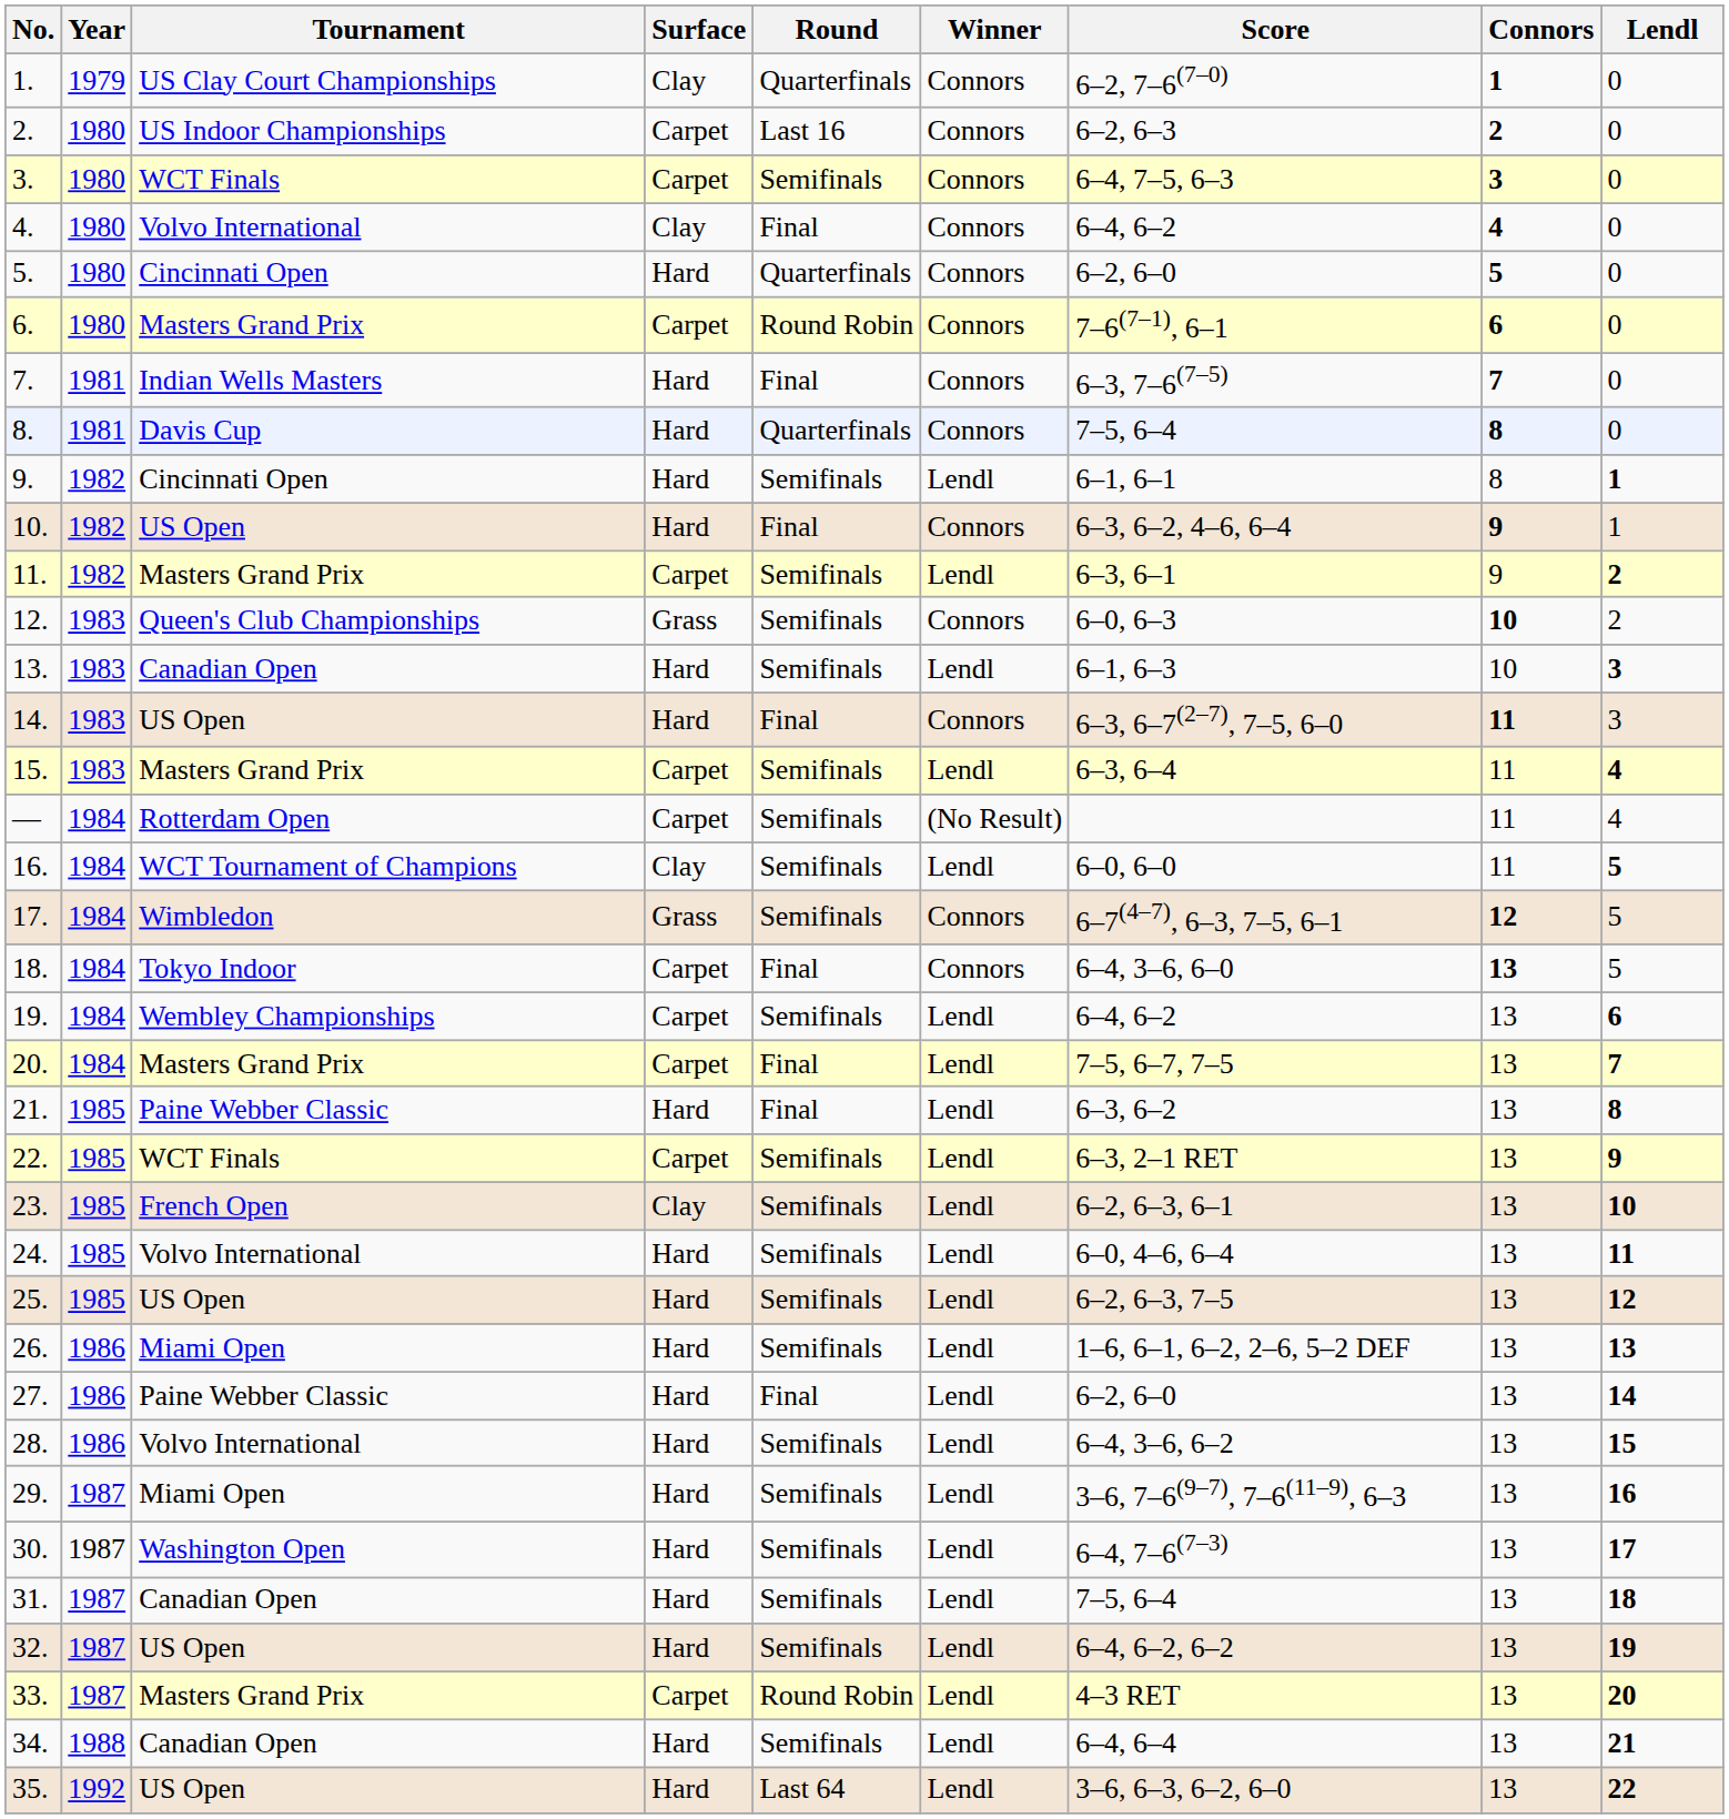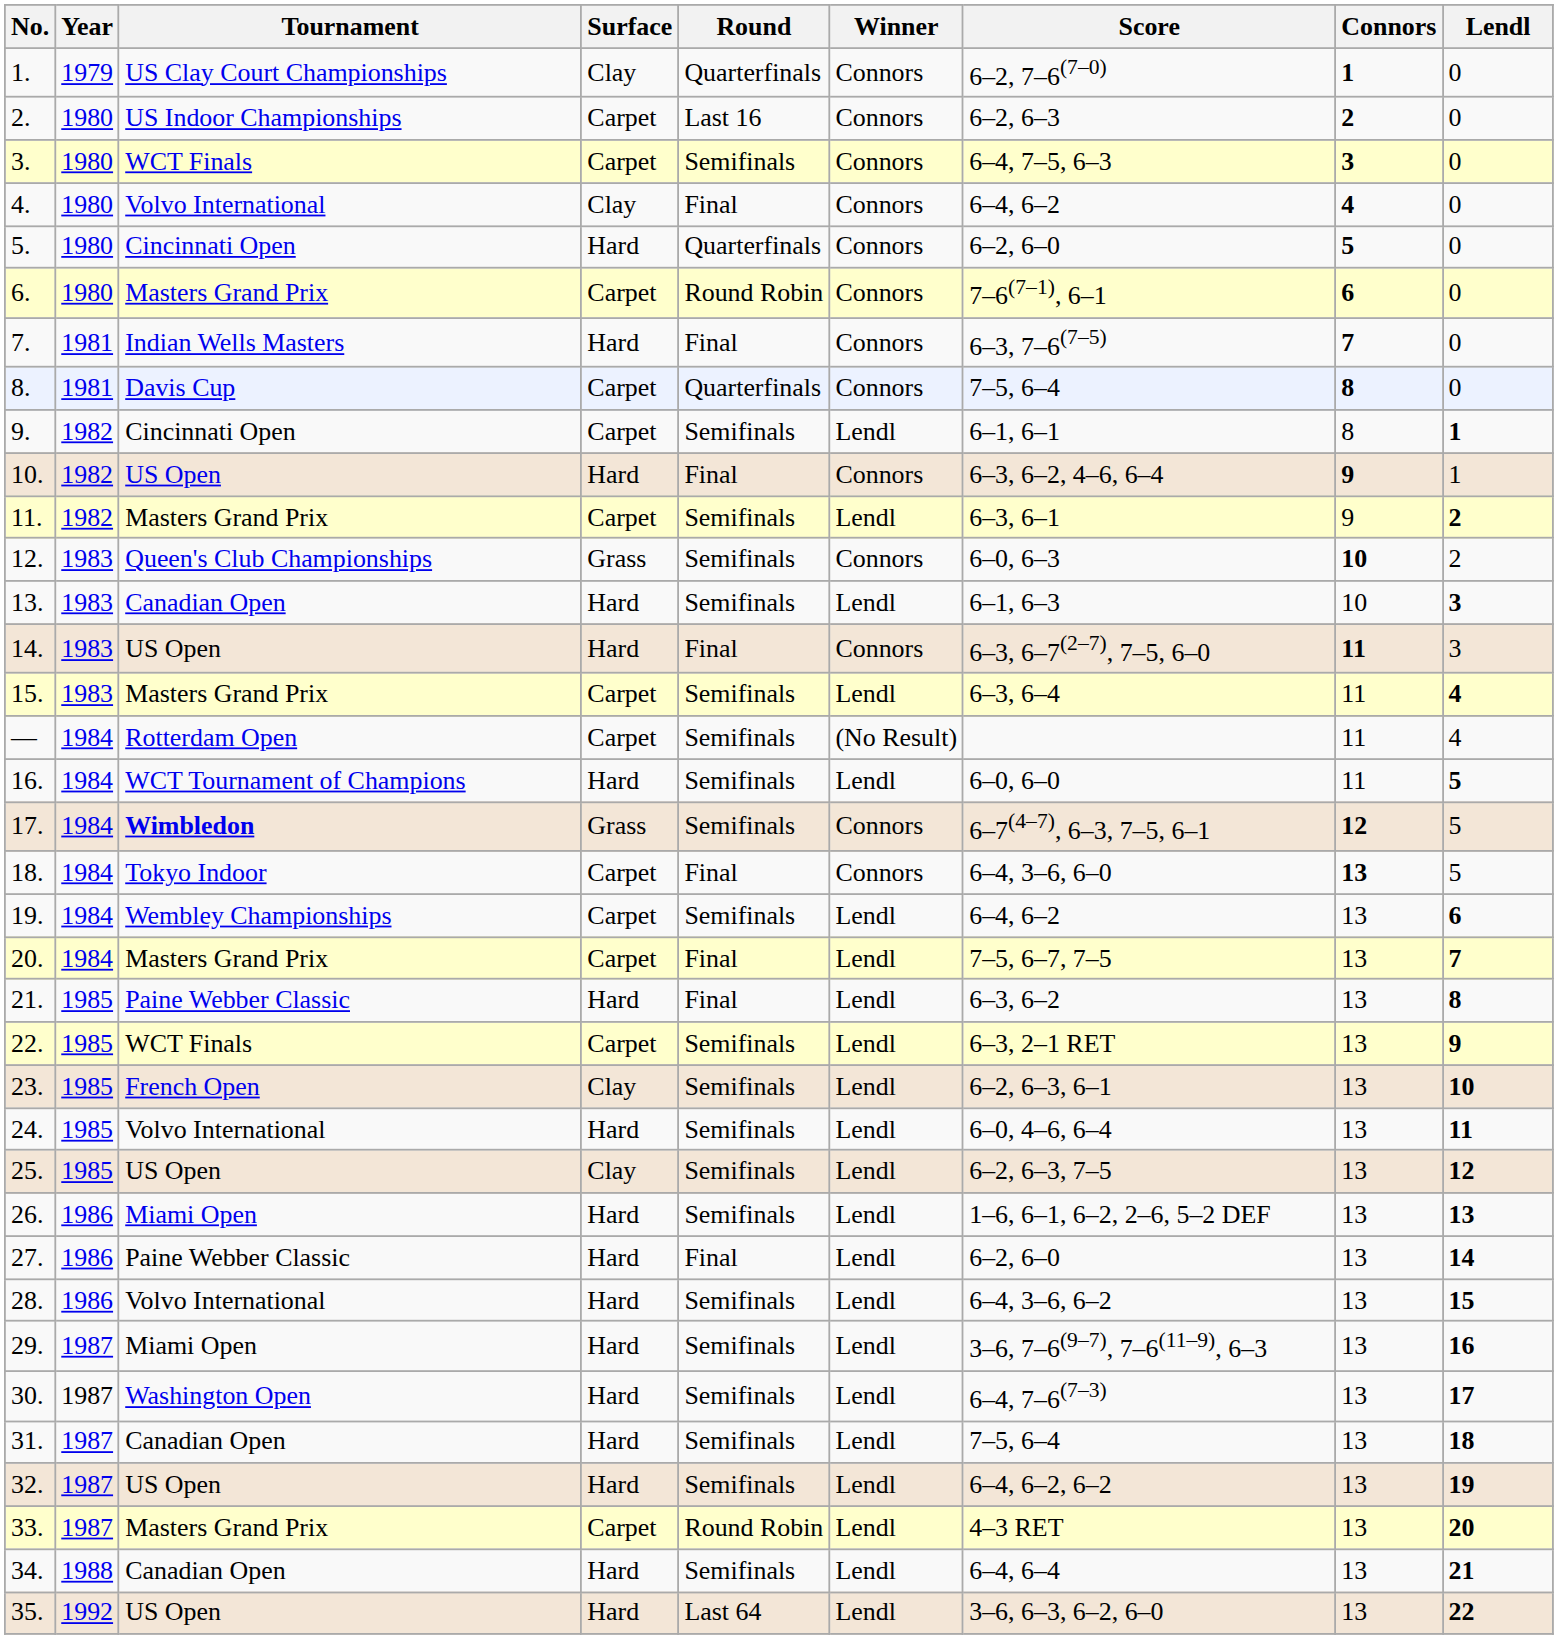 <table class="sortable wikitable" style="font-size:90%;">
 <tr>
 <th>No.</th>
 <th>Year</th>
 <th width=250>Tournament</th>
 <th>Surface</th>
 <th>Round</th>
 <th>Winner</th>
 <th width=200>Score</th>
 <th>Connors</th>
 <th width=55>Lendl</th>
 </tr>
 <tr>
 <td>1.</td>
 <td><a href='#'>1979</a></td>
 <td><a href='#'>US Clay Court Championships</a></td>
 <td>Clay</td>
 <td>Quarterfinals</td>
 <td>Connors</td>
 <td>6–2, 7–6<sup>(7–0)</sup></td>
 <td><strong>1</strong></td>
 <td>0</td>
 </tr>
 <tr>
 <td>2.</td>
 <td><a href='#'>1980</a></td>
 <td><a href='#'>US Indoor Championships</a></td>
 <td>Carpet</td>
 <td>Last 16</td>
 <td>Connors</td>
 <td>6–2, 6–3</td>
 <td><strong>2</strong></td>
 <td>0</td>
 </tr>
 <tr style="background:#ffffcc;">
 <td>3.</td>
 <td><a href='#'>1980</a></td>
 <td><a href='#'>WCT Finals</a></td>
 <td>Carpet</td>
 <td>Semifinals</td>
 <td>Connors</td>
 <td>6–4, 7–5, 6–3</td>
 <td><strong>3</strong></td>
 <td>0</td>
 </tr>
 <tr>
 <td>4.</td>
 <td><a href='#'>1980</a></td>
 <td><a href='#'>Volvo International</a></td>
 <td>Clay</td>
 <td>Final</td>
 <td>Connors</td>
 <td>6–4, 6–2</td>
 <td><strong>4</strong></td>
 <td>0</td>
 </tr>
 <tr>
 <td>5.</td>
 <td><a href='#'>1980</a></td>
 <td><a href='#'>Cincinnati Open</a></td>
 <td>Hard</td>
 <td>Quarterfinals</td>
 <td>Connors</td>
 <td>6–2, 6–0</td>
 <td><strong>5</strong></td>
 <td>0</td>
 </tr>
 <tr bgcolor="ffffcc">
 <td>6.</td>
 <td><a href='#'>1980</a></td>
 <td><a href='#'>Masters Grand Prix</a></td>
 <td>Carpet</td>
 <td>Round Robin</td>
 <td>Connors</td>
 <td>7–6<sup>(7–1)</sup>, 6–1</td>
 <td><strong>6</strong></td>
 <td>0</td>
 </tr>
 <tr>
 <td>7.</td>
 <td><a href='#'>1981</a></td>
 <td><a href='#'>Indian Wells Masters</a></td>
 <td>Hard</td>
 <td>Final</td>
 <td>Connors</td>
 <td>6–3, 7–6<sup>(7–5)</sup></td>
 <td><strong>7</strong></td>
 <td>0</td>
 </tr>
 <tr bgcolor="ecf2ff">
 <td>8.</td>
 <td><a href='#'>1981</a></td>
 <td><a href='#'>Davis Cup</a></td>
-<td>Hard</td>
+<td>Carpet</td>
 <td>Quarterfinals</td>
 <td>Connors</td>
 <td>7–5, 6–4</td>
 <td><strong>8</strong></td>
 <td>0</td>
 </tr>
 <tr>
 <td>9.</td>
 <td><a href='#'>1982</a></td>
 <td>Cincinnati Open</td>
-<td>Hard</td>
+<td>Carpet</td>
 <td>Semifinals</td>
 <td>Lendl</td>
 <td>6–1, 6–1</td>
 <td>8</td>
 <td><strong>1</strong></td>
 </tr>
 <tr style="background:#f3e6d7;">
 <td>10.</td>
 <td><a href='#'>1982</a></td>
 <td><a href='#'>US Open</a></td>
 <td>Hard</td>
 <td>Final</td>
 <td>Connors</td>
 <td>6–3, 6–2, 4–6, 6–4</td>
 <td><strong>9</strong></td>
 <td>1</td>
 </tr>
 <tr bgcolor="ffffcc">
 <td>11.</td>
 <td><a href='#'>1982</a></td>
 <td>Masters Grand Prix</td>
 <td>Carpet</td>
 <td>Semifinals</td>
 <td>Lendl</td>
 <td>6–3, 6–1</td>
 <td>9</td>
 <td><strong>2</strong></td>
 </tr>
 <tr>
 <td>12.</td>
 <td><a href='#'>1983</a></td>
 <td><a href='#'>Queen's Club Championships</a></td>
 <td>Grass</td>
 <td>Semifinals</td>
 <td>Connors</td>
 <td>6–0, 6–3</td>
 <td><strong>10</strong></td>
 <td>2</td>
 </tr>
 <tr>
 <td>13.</td>
 <td><a href='#'>1983</a></td>
 <td><a href='#'>Canadian Open</a></td>
 <td>Hard</td>
 <td>Semifinals</td>
 <td>Lendl</td>
 <td>6–1, 6–3</td>
 <td>10</td>
 <td><strong>3</strong></td>
 </tr>
 <tr style="background:#f3e6d7;">
 <td>14.</td>
 <td><a href='#'>1983</a></td>
 <td>US Open</td>
 <td>Hard</td>
 <td>Final</td>
 <td>Connors</td>
 <td>6–3, 6–7<sup>(2–7)</sup>, 7–5, 6–0</td>
 <td><strong>11</strong></td>
 <td>3</td>
 </tr>
 <tr bgcolor="ffffcc">
 <td>15.</td>
 <td><a href='#'>1983</a></td>
 <td>Masters Grand Prix</td>
 <td>Carpet</td>
 <td>Semifinals</td>
 <td>Lendl</td>
 <td>6–3, 6–4</td>
 <td>11</td>
 <td><strong>4</strong></td>
 </tr>
 <tr>
 <td>—</td>
 <td><a href='#'>1984</a></td>
 <td><a href='#'>Rotterdam Open</a></td>
 <td>Carpet</td>
 <td>Semifinals</td>
 <td>(No Result)</td>
 <td></td>
 <td>11</td>
 <td>4</td>
 </tr>
 <tr>
 <td>16.</td>
 <td><a href='#'>1984</a></td>
 <td><a href='#'>WCT Tournament of Champions</a></td>
-<td>Clay</td>
+<td>Hard</td>
 <td>Semifinals</td>
 <td>Lendl</td>
 <td>6–0, 6–0</td>
 <td>11</td>
 <td><strong>5</strong></td>
 </tr>
 <tr style="background:#f3e6d7;">
 <td>17.</td>
 <td><a href='#'>1984</a></td>
-<td><a href='#'>Wimbledon</a></td>
+<td><strong><a href='#'>Wimbledon</a></strong></td>
 <td>Grass</td>
 <td>Semifinals</td>
 <td>Connors</td>
 <td>6–7<sup>(4–7)</sup>, 6–3, 7–5, 6–1</td>
 <td><strong>12</strong></td>
 <td>5</td>
 </tr>
 <tr>
 <td>18.</td>
 <td><a href='#'>1984</a></td>
 <td><a href='#'>Tokyo Indoor</a></td>
 <td>Carpet</td>
 <td>Final</td>
 <td>Connors</td>
 <td>6–4, 3–6, 6–0</td>
 <td><strong>13</strong></td>
 <td>5</td>
 </tr>
 <tr>
 <td>19.</td>
 <td><a href='#'>1984</a></td>
 <td><a href='#'>Wembley Championships</a></td>
 <td>Carpet</td>
 <td>Semifinals</td>
 <td>Lendl</td>
 <td>6–4, 6–2</td>
 <td>13</td>
 <td><strong>6</strong></td>
 </tr>
 <tr bgcolor="ffffcc">
 <td>20.</td>
 <td><a href='#'>1984</a></td>
 <td>Masters Grand Prix</td>
 <td>Carpet</td>
 <td>Final</td>
 <td>Lendl</td>
 <td>7–5, 6–7, 7–5</td>
 <td>13</td>
 <td><strong>7</strong></td>
 </tr>
 <tr>
 <td>21.</td>
 <td><a href='#'>1985</a></td>
 <td><a href='#'>Paine Webber Classic</a></td>
 <td>Hard</td>
 <td>Final</td>
 <td>Lendl</td>
 <td>6–3, 6–2</td>
 <td>13</td>
 <td><strong>8</strong></td>
 </tr>
 <tr style="background:#ffffcc;">
 <td>22.</td>
 <td><a href='#'>1985</a></td>
 <td>WCT Finals</td>
 <td>Carpet</td>
 <td>Semifinals</td>
 <td>Lendl</td>
 <td>6–3, 2–1 RET</td>
 <td>13</td>
 <td><strong>9</strong></td>
 </tr>
 <tr style="background:#f3e6d7;">
 <td>23.</td>
 <td><a href='#'>1985</a></td>
 <td><a href='#'>French Open</a></td>
 <td>Clay</td>
 <td>Semifinals</td>
 <td>Lendl</td>
 <td>6–2, 6–3, 6–1</td>
 <td>13</td>
 <td><strong>10</strong></td>
 </tr>
 <tr>
 <td>24.</td>
 <td><a href='#'>1985</a></td>
 <td>Volvo International</td>
 <td>Hard</td>
 <td>Semifinals</td>
 <td>Lendl</td>
 <td>6–0, 4–6, 6–4</td>
 <td>13</td>
 <td><strong>11</strong></td>
 </tr>
 <tr style="background:#f3e6d7;">
 <td>25.</td>
 <td><a href='#'>1985</a></td>
 <td>US Open</td>
-<td>Hard</td>
+<td>Clay</td>
 <td>Semifinals</td>
 <td>Lendl</td>
 <td>6–2, 6–3, 7–5</td>
 <td>13</td>
 <td><strong>12</strong></td>
 </tr>
 <tr>
 <td>26.</td>
 <td><a href='#'>1986</a></td>
 <td><a href='#'>Miami Open</a></td>
 <td>Hard</td>
 <td>Semifinals</td>
 <td>Lendl</td>
 <td>1–6, 6–1, 6–2, 2–6, 5–2 DEF</td>
 <td>13</td>
 <td><strong>13</strong></td>
 </tr>
 <tr>
 <td>27.</td>
 <td><a href='#'>1986</a></td>
 <td>Paine Webber Classic</td>
 <td>Hard</td>
 <td>Final</td>
 <td>Lendl</td>
 <td>6–2, 6–0</td>
 <td>13</td>
 <td><strong>14</strong></td>
 </tr>
 <tr>
 <td>28.</td>
 <td><a href='#'>1986</a></td>
 <td>Volvo International</td>
 <td>Hard</td>
 <td>Semifinals</td>
 <td>Lendl</td>
 <td>6–4, 3–6, 6–2</td>
 <td>13</td>
 <td><strong>15</strong></td>
 </tr>
 <tr>
 <td>29.</td>
 <td><a href='#'>1987</a></td>
 <td>Miami Open</td>
 <td>Hard</td>
 <td>Semifinals</td>
 <td>Lendl</td>
 <td>3–6, 7–6<sup>(9–7)</sup>, 7–6<sup>(11–9)</sup>, 6–3</td>
 <td>13</td>
 <td><strong>16</strong></td>
 </tr>
 <tr>
 <td>30.</td>
 <td>1987</td>
 <td><a href='#'>Washington Open</a></td>
 <td>Hard</td>
 <td>Semifinals</td>
 <td>Lendl</td>
 <td>6–4, 7–6<sup>(7–3)</sup></td>
 <td>13</td>
 <td><strong>17</strong></td>
 </tr>
 <tr>
 <td>31.</td>
 <td><a href='#'>1987</a></td>
 <td>Canadian Open</td>
 <td>Hard</td>
 <td>Semifinals</td>
 <td>Lendl</td>
 <td>7–5, 6–4</td>
 <td>13</td>
 <td><strong>18</strong></td>
 </tr>
 <tr style="background:#f3e6d7;">
 <td>32.</td>
 <td><a href='#'>1987</a></td>
 <td>US Open</td>
 <td>Hard</td>
 <td>Semifinals</td>
 <td>Lendl</td>
 <td>6–4, 6–2, 6–2</td>
 <td>13</td>
 <td><strong>19</strong></td>
 </tr>
 <tr bgcolor="ffffcc">
 <td>33.</td>
 <td><a href='#'>1987</a></td>
 <td>Masters Grand Prix</td>
 <td>Carpet</td>
 <td>Round Robin</td>
 <td>Lendl</td>
 <td>4–3 RET</td>
 <td>13</td>
 <td><strong>20</strong></td>
 </tr>
 <tr>
 <td>34.</td>
 <td><a href='#'>1988</a></td>
 <td>Canadian Open</td>
 <td>Hard</td>
 <td>Semifinals</td>
 <td>Lendl</td>
 <td>6–4, 6–4</td>
 <td>13</td>
 <td><strong>21</strong></td>
 </tr>
 <tr style="background:#f3e6d7;">
 <td>35.</td>
 <td><a href='#'>1992</a></td>
 <td>US Open</td>
 <td>Hard</td>
 <td>Last 64</td>
 <td>Lendl</td>
 <td>3–6, 6–3, 6–2, 6–0</td>
 <td>13</td>
 <td><strong>22</strong></td>
 </tr>
 </table>
